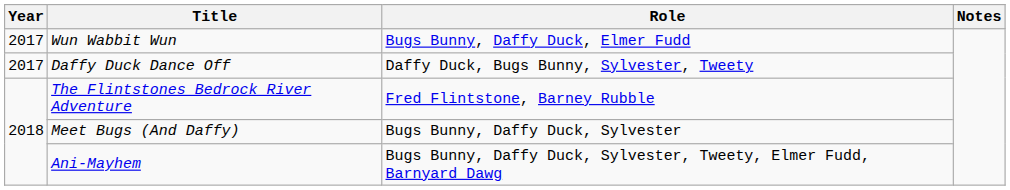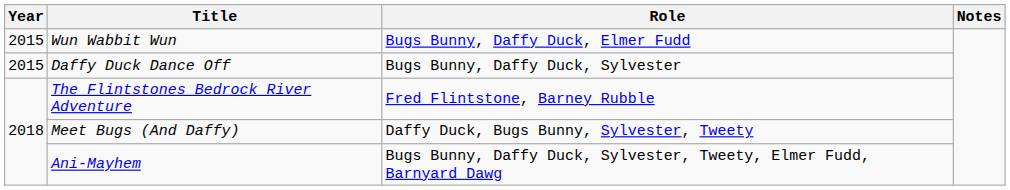 <table class="wikitable sortable">
 <tr>
 <th scope="col">Year</th>
 <th scope="col">Title</th>
 <th scope="col">Role</th>
 <th scope="col" class="unsortable">Notes</th>
 </tr>
 <tr>
-<td>2017</td>
+<td>2015</td>
 <td><em>Wun Wabbit Wun</em></td>
 <td><a href='#'>Bugs Bunny</a>, <a href='#'>Daffy Duck</a>, <a href='#'>Elmer Fudd</a></td>
 <td rowspan="5"></td>
 </tr>
 <tr>
-<td>2017</td>
+<td>2015</td>
 <td><em>Daffy Duck Dance Off</em></td>
-<td>Daffy Duck, Bugs Bunny, <a href='#'>Sylvester</a>, <a href='#'>Tweety</a></td>
+<td>Bugs Bunny, Daffy Duck, Sylvester</td>
 </tr>
 <tr>
 <td rowspan="3">2018</td>
 <td><em><a href='#'>The Flintstones Bedrock River Adventure</a></em></td>
 <td><a href='#'>Fred Flintstone</a>, <a href='#'>Barney Rubble</a></td>
 </tr>
 <tr>
 <td><em>Meet Bugs (And Daffy)</em></td>
-<td>Bugs Bunny, Daffy Duck, Sylvester</td>
+<td>Daffy Duck, Bugs Bunny, <a href='#'>Sylvester</a>, <a href='#'>Tweety</a></td>
 </tr>
 <tr>
 <td><em><a href='#'>Ani-Mayhem</a></em></td>
 <td>Bugs Bunny, Daffy Duck, Sylvester, Tweety, Elmer Fudd, <a href='#'>Barnyard Dawg</a></td>
 </tr>
 </table>
